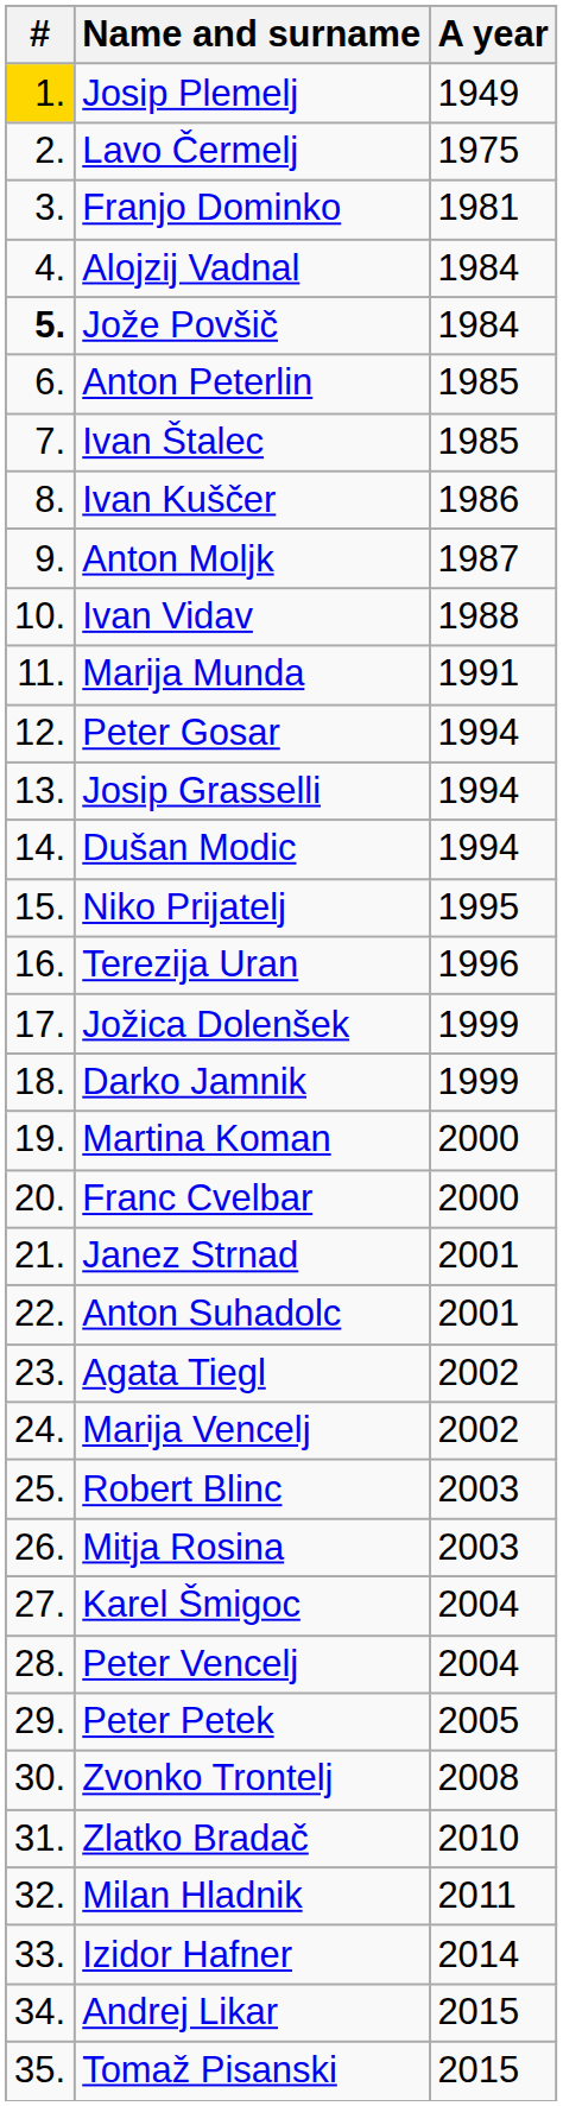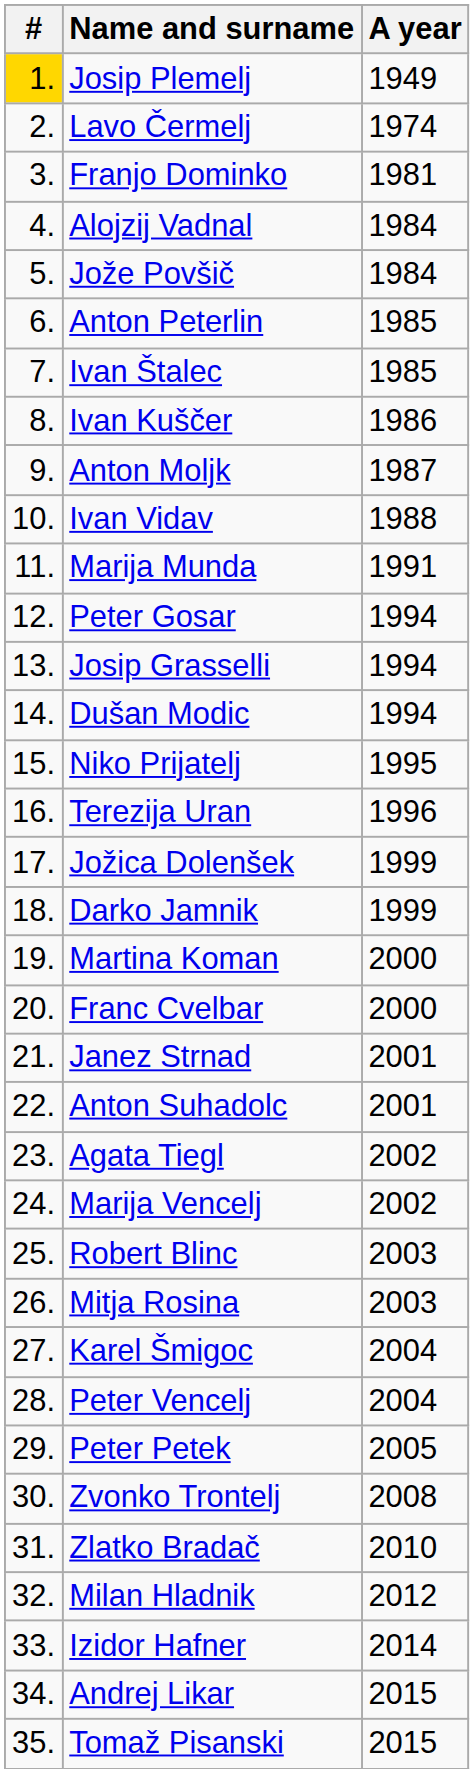 <table class="wikitable">
 <tr>
 <th>#</th>
 <th>Name and surname</th>
 <th>A year</th>
 </tr>
 <tr>
 <td align="right" style="background: gold;">1.</td>
 <td><a href='#'>Josip Plemelj</a></td>
 <td>1949</td>
 </tr>
 <tr>
 <td align="right">2.</td>
 <td><a href='#'>Lavo Čermelj</a></td>
-<td>1975</td>
+<td>1974</td>
 </tr>
 <tr>
 <td align="right">3.</td>
 <td><a href='#'>Franjo Dominko</a></td>
 <td>1981</td>
 </tr>
 <tr>
 <td align="right">4.</td>
 <td><a href='#'>Alojzij Vadnal</a></td>
 <td>1984</td>
 </tr>
 <tr>
-<td align="right"><strong>5.</strong></td>
+<td align="right">5.</td>
 <td><a href='#'>Jože Povšič</a></td>
 <td>1984</td>
 </tr>
 <tr>
 <td align="right">6.</td>
 <td><a href='#'>Anton Peterlin</a></td>
 <td>1985</td>
 </tr>
 <tr>
 <td align="right">7.</td>
 <td><a href='#'>Ivan Štalec</a></td>
 <td>1985</td>
 </tr>
 <tr>
 <td align="right">8.</td>
 <td><a href='#'>Ivan Kuščer</a></td>
 <td>1986</td>
 </tr>
 <tr>
 <td align="right">9.</td>
 <td><a href='#'>Anton Moljk</a></td>
 <td>1987</td>
 </tr>
 <tr>
 <td align="right">10.</td>
 <td><a href='#'>Ivan Vidav</a></td>
 <td>1988</td>
 </tr>
 <tr>
 <td align="right">11.</td>
 <td><a href='#'>Marija Munda</a></td>
 <td>1991</td>
 </tr>
 <tr>
 <td align="right">12.</td>
 <td><a href='#'>Peter Gosar</a></td>
 <td>1994</td>
 </tr>
 <tr>
 <td align="right">13.</td>
 <td><a href='#'>Josip Grasselli</a></td>
 <td>1994</td>
 </tr>
 <tr>
 <td align="right">14.</td>
 <td><a href='#'>Dušan Modic</a></td>
 <td>1994</td>
 </tr>
 <tr>
 <td align="right">15.</td>
 <td><a href='#'>Niko Prijatelj</a></td>
 <td>1995</td>
 </tr>
 <tr>
 <td align="right">16.</td>
 <td><a href='#'>Terezija Uran</a></td>
 <td>1996</td>
 </tr>
 <tr>
 <td align="right">17.</td>
 <td><a href='#'>Jožica Dolenšek</a></td>
 <td>1999</td>
 </tr>
 <tr>
 <td align="right">18.</td>
 <td><a href='#'>Darko Jamnik</a></td>
 <td>1999</td>
 </tr>
 <tr>
 <td align="right">19.</td>
 <td><a href='#'>Martina Koman</a></td>
 <td>2000</td>
 </tr>
 <tr>
 <td align="right">20.</td>
 <td><a href='#'>Franc Cvelbar</a></td>
 <td>2000</td>
 </tr>
 <tr>
 <td align="right">21.</td>
 <td><a href='#'>Janez Strnad</a></td>
 <td>2001</td>
 </tr>
 <tr>
 <td align="right">22.</td>
 <td><a href='#'>Anton Suhadolc</a></td>
 <td>2001</td>
 </tr>
 <tr>
 <td align="right">23.</td>
 <td><a href='#'>Agata Tiegl</a></td>
 <td>2002</td>
 </tr>
 <tr>
 <td align="right">24.</td>
 <td><a href='#'>Marija Vencelj</a></td>
 <td>2002</td>
 </tr>
 <tr>
 <td align="right">25.</td>
 <td><a href='#'>Robert Blinc</a></td>
 <td>2003</td>
 </tr>
 <tr>
 <td align="right">26.</td>
 <td><a href='#'>Mitja Rosina</a></td>
 <td>2003</td>
 </tr>
 <tr>
 <td align="right">27.</td>
 <td><a href='#'>Karel Šmigoc</a></td>
 <td>2004</td>
 </tr>
 <tr>
 <td align="right">28.</td>
 <td><a href='#'>Peter Vencelj</a></td>
 <td>2004</td>
 </tr>
 <tr>
 <td align="right">29.</td>
 <td><a href='#'>Peter Petek</a></td>
 <td>2005</td>
 </tr>
 <tr>
 <td align="right">30.</td>
 <td><a href='#'>Zvonko Trontelj</a></td>
 <td>2008</td>
 </tr>
 <tr>
 <td align="right">31.</td>
 <td><a href='#'>Zlatko Bradač</a></td>
 <td>2010</td>
 </tr>
 <tr>
 <td align="right">32.</td>
 <td><a href='#'>Milan Hladnik</a></td>
-<td>2011</td>
+<td>2012</td>
 </tr>
 <tr>
 <td align="right">33.</td>
 <td><a href='#'>Izidor Hafner</a></td>
 <td>2014</td>
 </tr>
 <tr>
 <td align="right">34.</td>
 <td><a href='#'>Andrej Likar</a></td>
 <td>2015</td>
 </tr>
 <tr>
 <td align="right">35.</td>
 <td><a href='#'>Tomaž Pisanski</a></td>
 <td>2015</td>
 </tr>
 </table>
